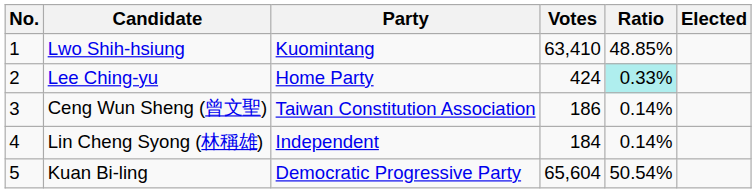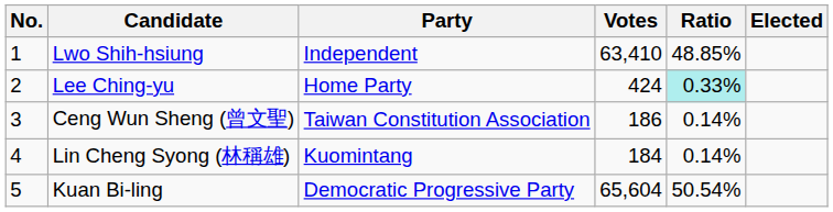 <table class="wikitable" style="margin:1em auto;">
 <tr>
 <th>No.</th>
 <th>Candidate</th>
 <th>Party</th>
 <th>Votes</th>
 <th>Ratio</th>
 <th>Elected</th>
 </tr>
 <tr>
 <td>1</td>
 <td><a href='#'>Lwo Shih-hsiung</a></td>
-<td><a href='#'>Kuomintang</a></td>
+<td><a href='#'>Independent</a></td>
 <td align="right">63,410</td>
 <td align="right">48.85%</td>
 <td></td>
 </tr>
 <tr>
 <td>2</td>
 <td><a href='#'>Lee Ching-yu</a></td>
 <td><a href='#'>Home Party</a></td>
 <td align="right">424</td>
 <td align="right" style="background: paleturquoise;">0.33%</td>
 <td></td>
 </tr>
 <tr>
 <td>3</td>
 <td>Ceng Wun Sheng  (<a href='#'>曾文聖</a>)</td>
 <td><a href='#'>Taiwan Constitution Association</a></td>
 <td align="right">186</td>
 <td align="right">0.14%</td>
 <td></td>
 </tr>
 <tr>
 <td>4</td>
 <td>Lin Cheng Syong  (<a href='#'>林稱雄</a>)</td>
-<td><a href='#'>Independent</a></td>
+<td><a href='#'>Kuomintang</a></td>
 <td align="right">184</td>
 <td align="right">0.14%</td>
 <td></td>
 </tr>
 <tr>
 <td>5</td>
 <td>Kuan Bi-ling</td>
 <td><a href='#'>Democratic Progressive Party</a></td>
 <td align="right">65,604</td>
 <td align="right">50.54%</td>
 <td align="center"></td>
 </tr>
 </table>
